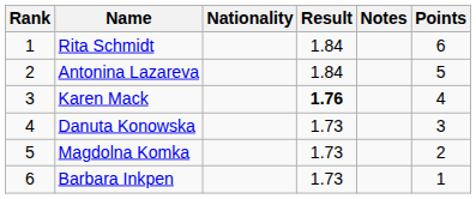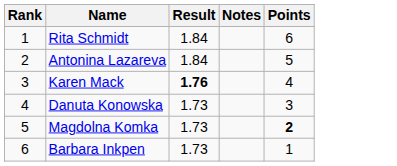 <table class="wikitable sortable" style="text-align:center">
 <tr>
 <th>Rank</th>
 <th>Name</th>
-<th>Nationality</th>
 <th>Result</th>
 <th>Notes</th>
 <th>Points</th>
 </tr>
 <tr>
 <td>1</td>
 <td align=left><a href='#'>Rita Schmidt</a></td>
-<td align=left></td>
 <td>1.84</td>
 <td></td>
 <td>6</td>
 </tr>
 <tr>
 <td>2</td>
 <td align=left><a href='#'>Antonina Lazareva</a></td>
-<td align=left></td>
 <td>1.84</td>
 <td></td>
 <td>5</td>
 </tr>
 <tr>
 <td>3</td>
 <td align=left><a href='#'>Karen Mack</a></td>
-<td align=left></td>
 <td><strong>1.76</strong></td>
 <td></td>
 <td>4</td>
 </tr>
 <tr>
 <td>4</td>
 <td align=left><a href='#'>Danuta Konowska</a></td>
-<td align=left></td>
 <td>1.73</td>
 <td></td>
 <td>3</td>
 </tr>
 <tr>
 <td>5</td>
 <td align=left><a href='#'>Magdolna Komka</a></td>
-<td align=left></td>
 <td>1.73</td>
 <td></td>
-<td>2</td>
+<td><strong>2</strong></td>
 </tr>
 <tr>
 <td>6</td>
 <td align=left><a href='#'>Barbara Inkpen</a></td>
-<td align=left></td>
 <td>1.73</td>
 <td></td>
 <td>1</td>
 </tr>
 </table>
